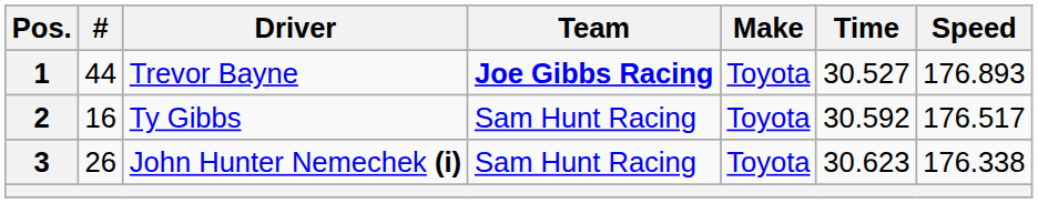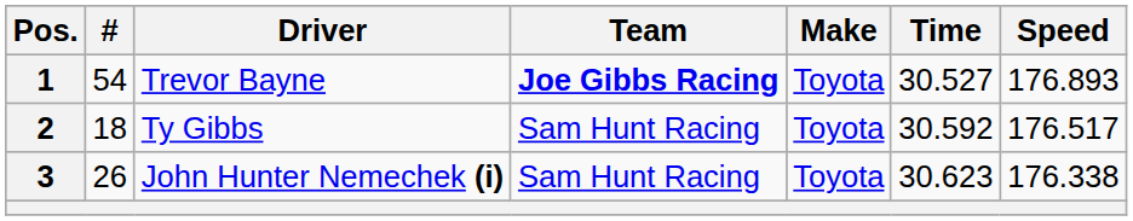 <table class="wikitable" style="font-size:95%">
 <tr>
 <th>Pos.</th>
 <th>#</th>
 <th>Driver</th>
 <th>Team</th>
 <th>Make</th>
 <th>Time</th>
 <th>Speed</th>
 </tr>
 <tr>
 <th>1</th>
-<td>44</td>
+<td>54</td>
 <td><a href='#'>Trevor Bayne</a></td>
 <td><strong><a href='#'>Joe Gibbs Racing</a></strong></td>
 <td><a href='#'>Toyota</a></td>
 <td>30.527</td>
 <td>176.893</td>
 </tr>
 <tr>
 <th>2</th>
-<td>16</td>
+<td>18</td>
 <td><a href='#'>Ty Gibbs</a></td>
 <td><a href='#'>Sam Hunt Racing</a></td>
 <td><a href='#'>Toyota</a></td>
 <td>30.592</td>
 <td>176.517</td>
 </tr>
 <tr>
 <th>3</th>
 <td>26</td>
 <td><a href='#'>John Hunter Nemechek</a> <strong>(i)</strong></td>
 <td><a href='#'>Sam Hunt Racing</a></td>
 <td><a href='#'>Toyota</a></td>
 <td>30.623</td>
 <td>176.338</td>
 </tr>
 <tr>
 <th colspan="7"></th>
 </tr>
 </table>
